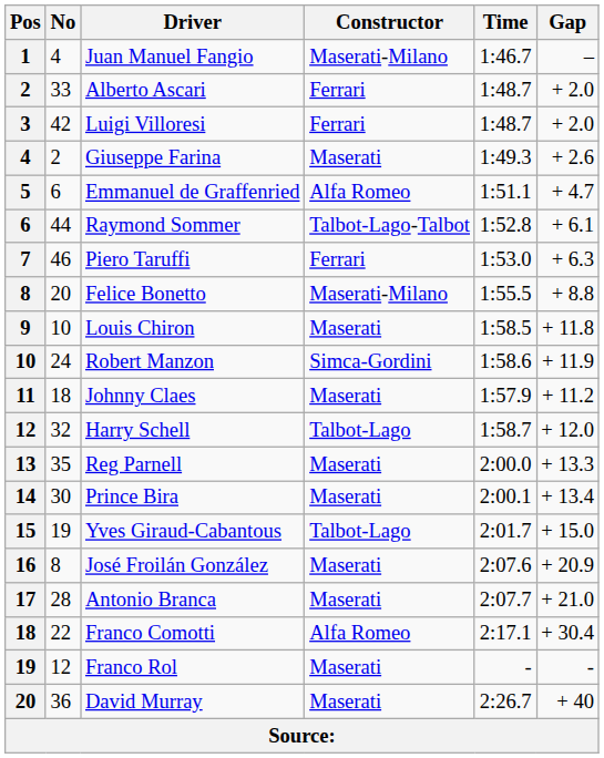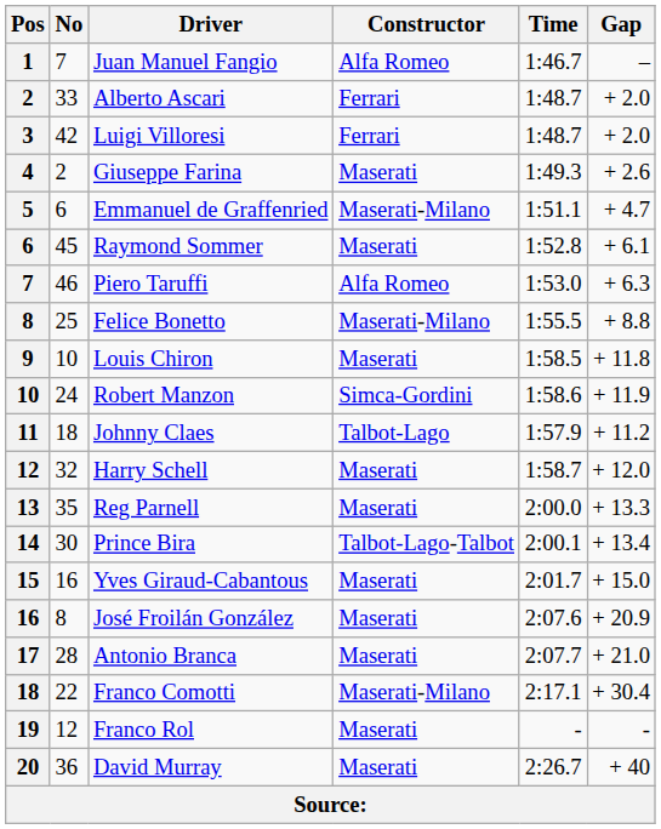 <table class="wikitable" style="font-size: 90%;">
 <tr>
 <th>Pos</th>
 <th>No</th>
 <th>Driver</th>
 <th>Constructor</th>
 <th>Time</th>
 <th>Gap</th>
 </tr>
 <tr>
 <th>1</th>
-<td>4</td>
+<td>7</td>
 <td> <a href='#'>Juan Manuel Fangio</a></td>
-<td><a href='#'>Maserati</a>-<a href='#'>Milano</a></td>
+<td><a href='#'>Alfa Romeo</a></td>
 <td align="right">1:46.7</td>
 <td align="right">–</td>
 </tr>
 <tr>
 <th>2</th>
 <td>33</td>
 <td> <a href='#'>Alberto Ascari</a></td>
 <td><a href='#'>Ferrari</a></td>
 <td align="right">1:48.7</td>
 <td align="right">+ 2.0</td>
 </tr>
 <tr>
 <th>3</th>
 <td>42</td>
 <td> <a href='#'>Luigi Villoresi</a></td>
 <td><a href='#'>Ferrari</a></td>
 <td align="right">1:48.7</td>
 <td align="right">+ 2.0</td>
 </tr>
 <tr>
 <th>4</th>
 <td>2</td>
 <td> <a href='#'>Giuseppe Farina</a></td>
 <td><a href='#'>Maserati</a></td>
 <td align="right">1:49.3</td>
 <td align="right">+ 2.6</td>
 </tr>
 <tr>
 <th>5</th>
 <td>6</td>
 <td> <a href='#'>Emmanuel de Graffenried</a></td>
-<td><a href='#'>Alfa Romeo</a></td>
+<td><a href='#'>Maserati</a>-<a href='#'>Milano</a></td>
 <td align="right">1:51.1</td>
 <td align="right">+ 4.7</td>
 </tr>
 <tr>
 <th>6</th>
-<td>44</td>
+<td>45</td>
 <td> <a href='#'>Raymond Sommer</a></td>
-<td><a href='#'>Talbot-Lago</a>-<a href='#'>Talbot</a></td>
+<td><a href='#'>Maserati</a></td>
 <td align="right">1:52.8</td>
 <td align="right">+ 6.1</td>
 </tr>
 <tr>
 <th>7</th>
 <td>46</td>
 <td> <a href='#'>Piero Taruffi</a></td>
-<td><a href='#'>Ferrari</a></td>
+<td><a href='#'>Alfa Romeo</a></td>
 <td align="right">1:53.0</td>
 <td align="right">+ 6.3</td>
 </tr>
 <tr>
 <th>8</th>
-<td>20</td>
+<td>25</td>
 <td> <a href='#'>Felice Bonetto</a></td>
 <td><a href='#'>Maserati</a>-<a href='#'>Milano</a></td>
 <td align="right">1:55.5</td>
 <td align="right">+ 8.8</td>
 </tr>
 <tr>
 <th>9</th>
 <td>10</td>
 <td> <a href='#'>Louis Chiron</a></td>
 <td><a href='#'>Maserati</a></td>
 <td align="right">1:58.5</td>
 <td align="right">+ 11.8</td>
 </tr>
 <tr>
 <th>10</th>
 <td>24</td>
 <td> <a href='#'>Robert Manzon</a></td>
 <td><a href='#'>Simca-Gordini</a></td>
 <td align="right">1:58.6</td>
 <td align="right">+ 11.9</td>
 </tr>
 <tr>
 <th>11</th>
 <td>18</td>
 <td> <a href='#'>Johnny Claes</a></td>
-<td><a href='#'>Maserati</a></td>
+<td><a href='#'>Talbot-Lago</a></td>
 <td align="right">1:57.9</td>
 <td align="right">+ 11.2</td>
 </tr>
 <tr>
 <th>12</th>
 <td>32</td>
 <td> <a href='#'>Harry Schell</a></td>
-<td><a href='#'>Talbot-Lago</a></td>
+<td><a href='#'>Maserati</a></td>
 <td align="right">1:58.7</td>
 <td align="right">+ 12.0</td>
 </tr>
 <tr>
 <th>13</th>
 <td>35</td>
 <td> <a href='#'>Reg Parnell</a></td>
 <td><a href='#'>Maserati</a></td>
 <td align="right">2:00.0</td>
 <td align="right">+ 13.3</td>
 </tr>
 <tr>
 <th>14</th>
 <td>30</td>
 <td> <a href='#'>Prince Bira</a></td>
-<td><a href='#'>Maserati</a></td>
+<td><a href='#'>Talbot-Lago</a>-<a href='#'>Talbot</a></td>
 <td align="right">2:00.1</td>
 <td align="right">+ 13.4</td>
 </tr>
 <tr>
 <th>15</th>
-<td>19</td>
+<td>16</td>
 <td> <a href='#'>Yves Giraud-Cabantous</a></td>
-<td><a href='#'>Talbot-Lago</a></td>
+<td><a href='#'>Maserati</a></td>
 <td align="right">2:01.7</td>
 <td align="right">+ 15.0</td>
 </tr>
 <tr>
 <th>16</th>
 <td>8</td>
 <td> <a href='#'>José Froilán González</a></td>
 <td><a href='#'>Maserati</a></td>
 <td align="right">2:07.6</td>
 <td align="right">+ 20.9</td>
 </tr>
 <tr>
 <th>17</th>
 <td>28</td>
 <td> <a href='#'>Antonio Branca</a></td>
 <td><a href='#'>Maserati</a></td>
 <td align="right">2:07.7</td>
 <td align="right">+ 21.0</td>
 </tr>
 <tr>
 <th>18</th>
 <td>22</td>
 <td> <a href='#'>Franco Comotti</a></td>
-<td><a href='#'>Alfa Romeo</a></td>
+<td><a href='#'>Maserati</a>-<a href='#'>Milano</a></td>
 <td align="right">2:17.1</td>
 <td align="right">+ 30.4</td>
 </tr>
 <tr>
 <th>19</th>
 <td>12</td>
 <td> <a href='#'>Franco Rol</a></td>
 <td><a href='#'>Maserati</a></td>
 <td align="right">-</td>
 <td align="right">-</td>
 </tr>
 <tr>
 <th>20</th>
 <td>36</td>
 <td> <a href='#'>David Murray</a></td>
 <td><a href='#'>Maserati</a></td>
 <td align="right">2:26.7</td>
 <td align="right">+ 40</td>
 </tr>
 <tr>
 <th colspan=8>Source:</th>
 </tr>
 </table>
